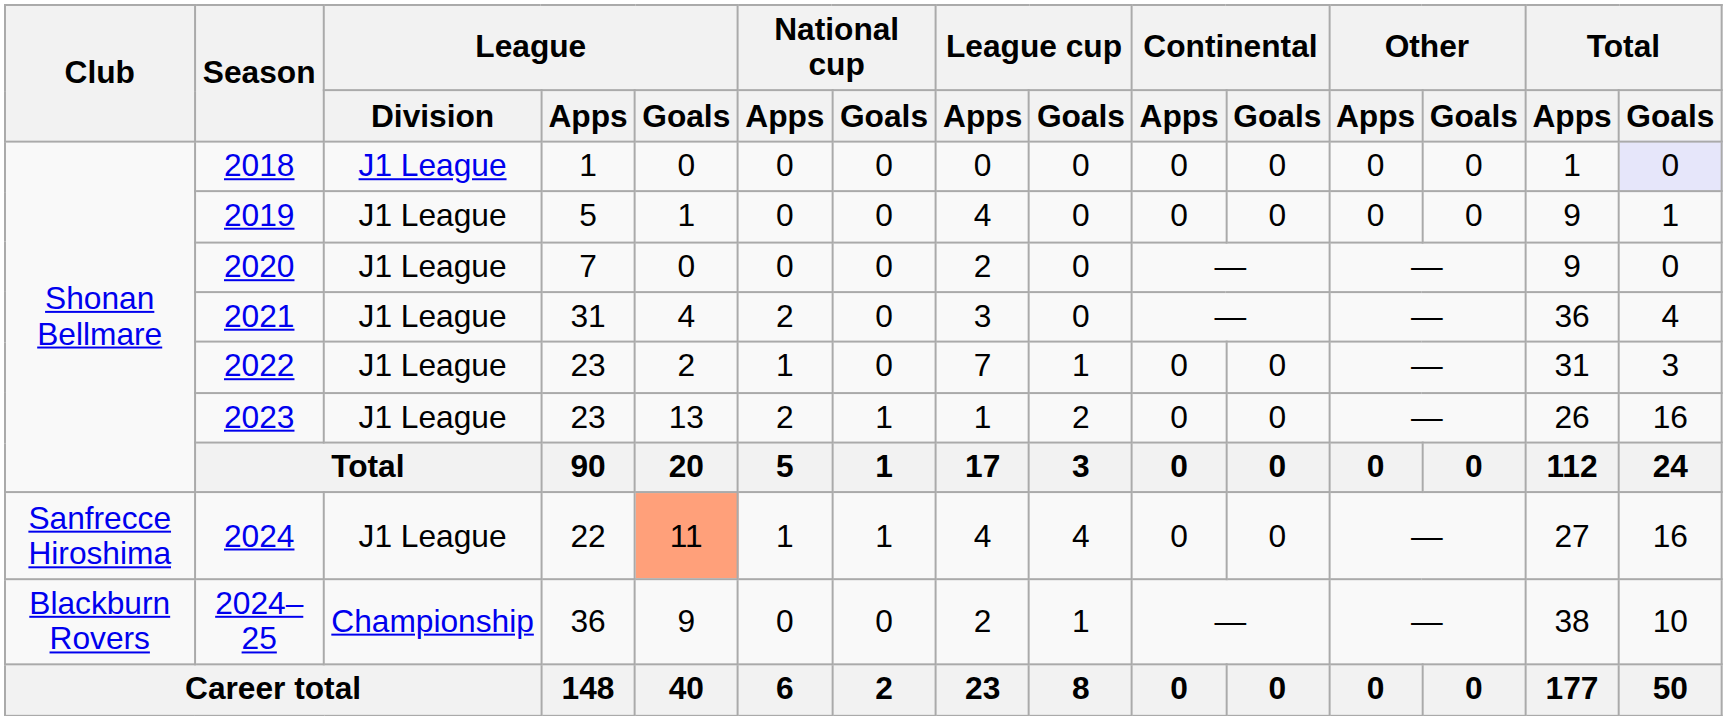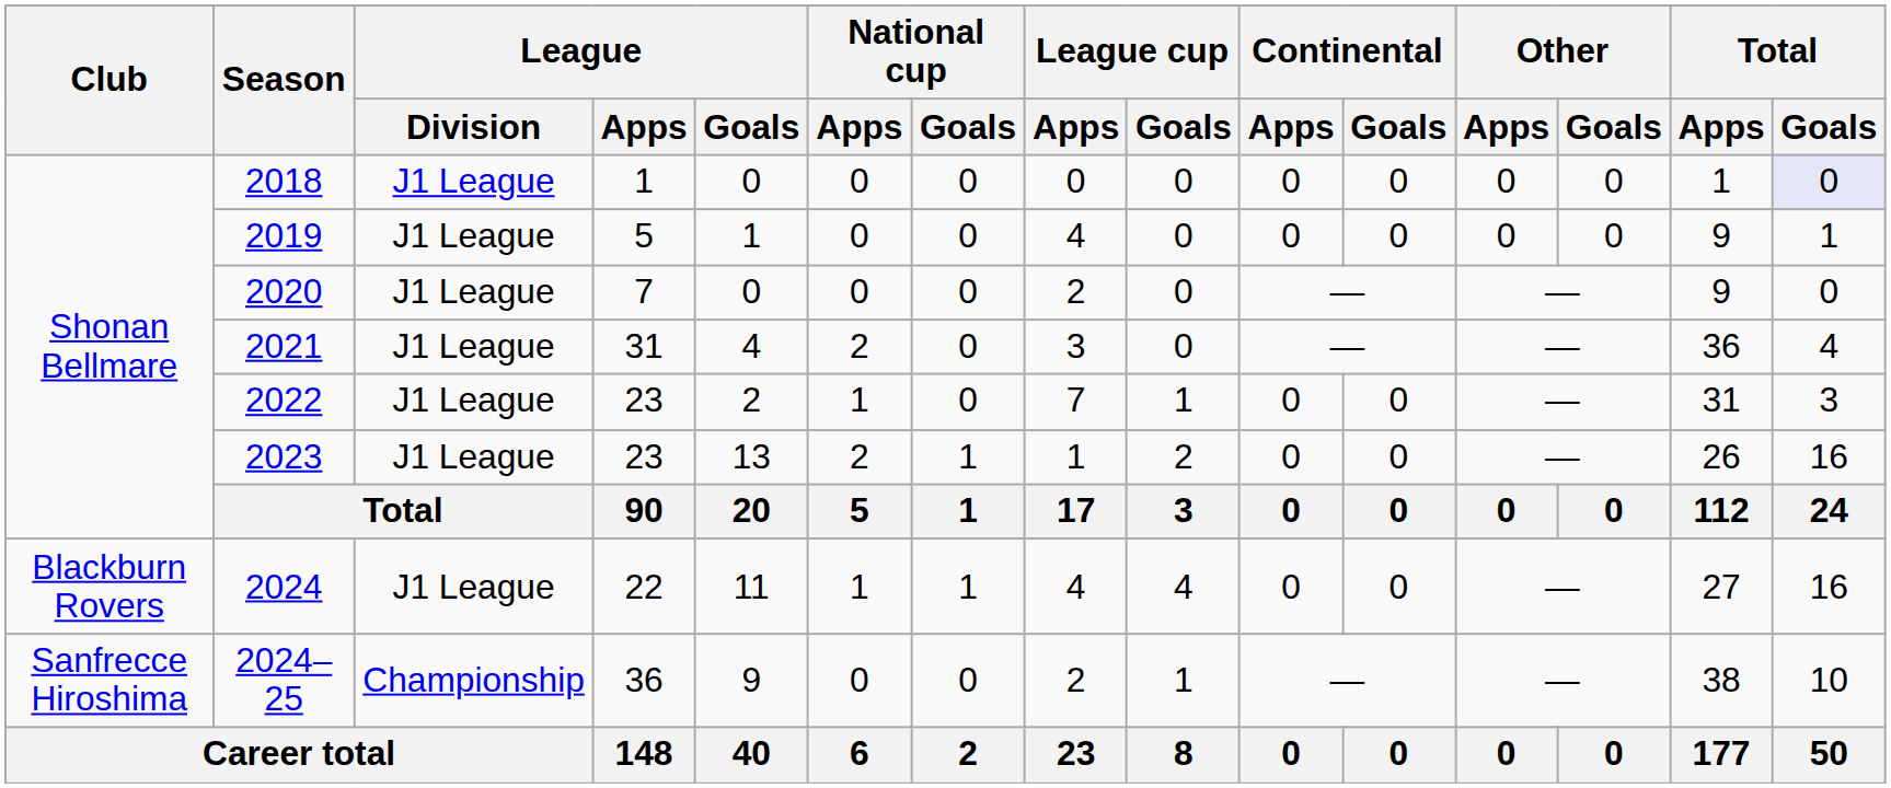 <table class="wikitable" style="text-align:center">
 <tr>
 <th rowspan="2">Club</th>
 <th rowspan="2">Season</th>
 <th colspan="3">League</th>
 <th colspan="2">National cup</th>
 <th colspan="2">League cup</th>
 <th colspan="2">Continental</th>
 <th colspan="2">Other</th>
 <th colspan="2">Total</th>
 </tr>
 <tr>
 <th>Division</th>
 <th>Apps</th>
 <th>Goals</th>
 <th>Apps</th>
 <th>Goals</th>
 <th>Apps</th>
 <th>Goals</th>
 <th>Apps</th>
 <th>Goals</th>
 <th>Apps</th>
 <th>Goals</th>
 <th>Apps</th>
 <th>Goals</th>
 </tr>
 <tr>
 <td rowspan="7"><a href='#'>Shonan Bellmare</a></td>
 <td><a href='#'>2018</a></td>
 <td><a href='#'>J1 League</a></td>
 <td>1</td>
 <td>0</td>
 <td>0</td>
 <td>0</td>
 <td>0</td>
 <td>0</td>
 <td>0</td>
 <td>0</td>
 <td>0</td>
 <td>0</td>
 <td>1</td>
 <td style="background: lavender;">0</td>
 </tr>
 <tr>
 <td><a href='#'>2019</a></td>
 <td>J1 League</td>
 <td>5</td>
 <td>1</td>
 <td>0</td>
 <td>0</td>
 <td>4</td>
 <td>0</td>
 <td>0</td>
 <td>0</td>
 <td>0</td>
 <td>0</td>
 <td>9</td>
 <td>1</td>
 </tr>
 <tr>
 <td><a href='#'>2020</a></td>
 <td>J1 League</td>
 <td>7</td>
 <td>0</td>
 <td>0</td>
 <td>0</td>
 <td>2</td>
 <td>0</td>
 <td colspan="2">—</td>
 <td colspan="2">—</td>
 <td>9</td>
 <td>0</td>
 </tr>
 <tr>
 <td><a href='#'>2021</a></td>
 <td>J1 League</td>
 <td>31</td>
 <td>4</td>
 <td>2</td>
 <td>0</td>
 <td>3</td>
 <td>0</td>
 <td colspan="2">—</td>
 <td colspan="2">—</td>
 <td>36</td>
 <td>4</td>
 </tr>
 <tr>
 <td><a href='#'>2022</a></td>
 <td>J1 League</td>
 <td>23</td>
 <td>2</td>
 <td>1</td>
 <td>0</td>
 <td>7</td>
 <td>1</td>
 <td>0</td>
 <td>0</td>
 <td colspan="2">—</td>
 <td>31</td>
 <td>3</td>
 </tr>
 <tr>
 <td><a href='#'>2023</a></td>
 <td>J1 League</td>
 <td>23</td>
 <td>13</td>
 <td>2</td>
 <td>1</td>
 <td>1</td>
 <td>2</td>
 <td>0</td>
 <td>0</td>
 <td colspan="2">—</td>
 <td>26</td>
 <td>16</td>
 </tr>
 <tr>
 <th colspan="2">Total</th>
 <th>90</th>
 <th>20</th>
 <th>5</th>
 <th>1</th>
 <th>17</th>
 <th>3</th>
 <th>0</th>
 <th>0</th>
 <th>0</th>
 <th>0</th>
 <th>112</th>
 <th>24</th>
 </tr>
 <tr>
-<td><a href='#'>Sanfrecce Hiroshima</a></td>
+<td><a href='#'>Blackburn Rovers</a></td>
 <td><a href='#'>2024</a></td>
 <td>J1 League</td>
 <td>22</td>
-<td style="background: lightsalmon;">11</td>
+<td>11</td>
 <td>1</td>
 <td>1</td>
 <td>4</td>
 <td>4</td>
 <td>0</td>
 <td>0</td>
 <td colspan="2">—</td>
 <td>27</td>
 <td>16</td>
 </tr>
 <tr>
-<td><a href='#'>Blackburn Rovers</a></td>
+<td><a href='#'>Sanfrecce Hiroshima</a></td>
 <td><a href='#'>2024–25</a></td>
 <td><a href='#'>Championship</a></td>
 <td>36</td>
 <td>9</td>
 <td>0</td>
 <td>0</td>
 <td>2</td>
 <td>1</td>
 <td colspan="2">—</td>
 <td colspan="2">—</td>
 <td>38</td>
 <td>10</td>
 </tr>
 <tr>
 <th colspan="3">Career total</th>
 <th>148</th>
 <th>40</th>
 <th>6</th>
 <th>2</th>
 <th>23</th>
 <th>8</th>
 <th>0</th>
 <th>0</th>
 <th>0</th>
 <th>0</th>
 <th>177</th>
 <th>50</th>
 </tr>
 </table>
